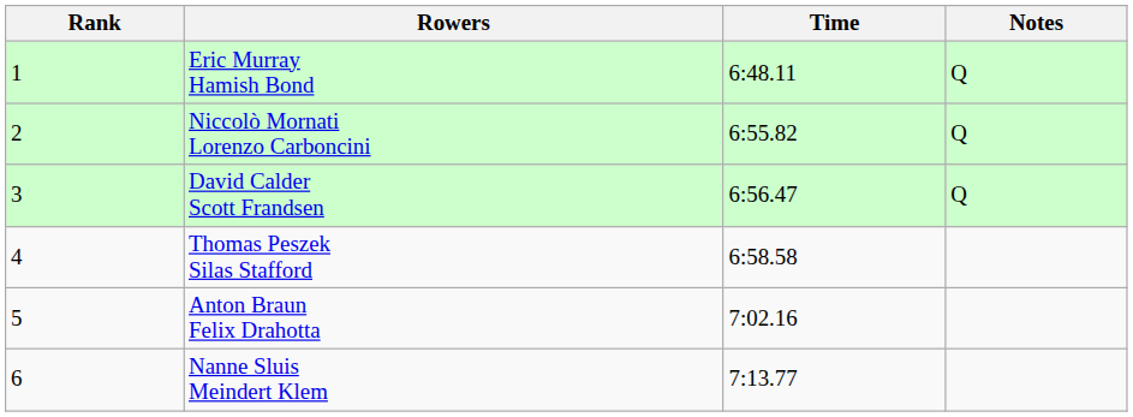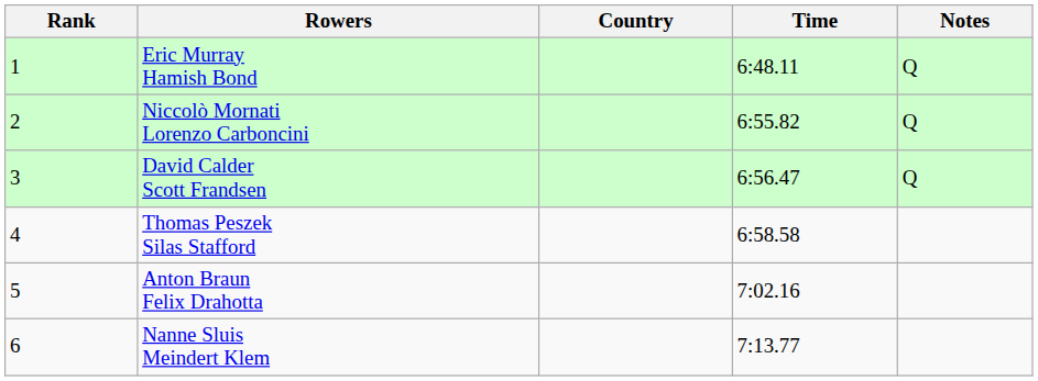 <table class="wikitable sortable" width=50%>
 <tr>
 <th>Rank</th>
 <th>Rowers</th>
+<th>Country</th>
 <th>Time</th>
 <th>Notes</th>
 </tr>
 <tr bgcolor=ccffcc>
 <td>1</td>
 <td><a href='#'>Eric Murray</a><br><a href='#'>Hamish Bond</a></td>
+<td></td>
 <td>6:48.11</td>
 <td>Q</td>
 </tr>
 <tr bgcolor=ccffcc>
 <td>2</td>
 <td><a href='#'>Niccolò Mornati</a><br><a href='#'>Lorenzo Carboncini</a></td>
+<td></td>
 <td>6:55.82</td>
 <td>Q</td>
 </tr>
 <tr bgcolor=ccffcc>
 <td>3</td>
 <td><a href='#'>David Calder</a><br><a href='#'>Scott Frandsen</a></td>
+<td></td>
 <td>6:56.47</td>
 <td>Q</td>
 </tr>
 <tr>
 <td>4</td>
 <td><a href='#'>Thomas Peszek</a><br><a href='#'>Silas Stafford</a></td>
+<td></td>
 <td>6:58.58</td>
 <td></td>
 </tr>
 <tr>
 <td>5</td>
 <td><a href='#'>Anton Braun</a><br><a href='#'>Felix Drahotta</a></td>
+<td></td>
 <td>7:02.16</td>
 <td></td>
 </tr>
 <tr>
 <td>6</td>
 <td><a href='#'>Nanne Sluis</a><br><a href='#'>Meindert Klem</a></td>
+<td></td>
 <td>7:13.77</td>
 <td></td>
 </tr>
 </table>
